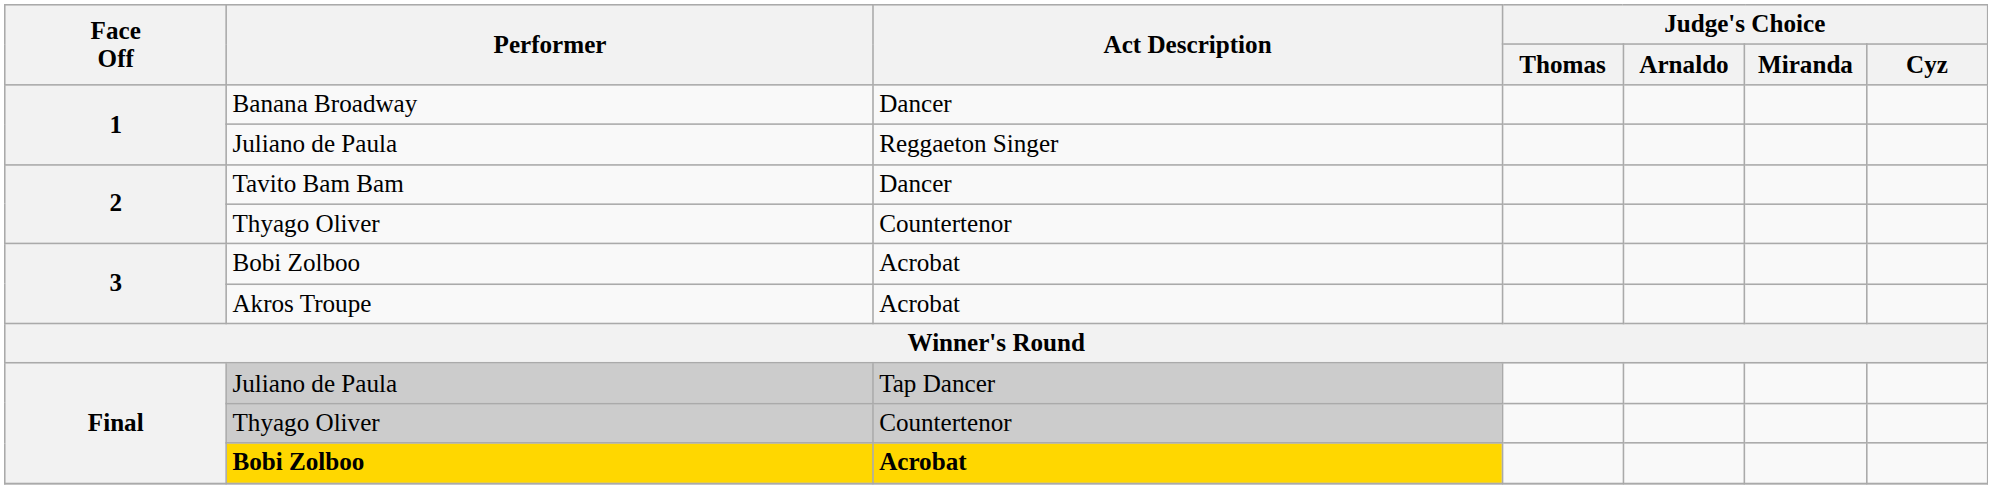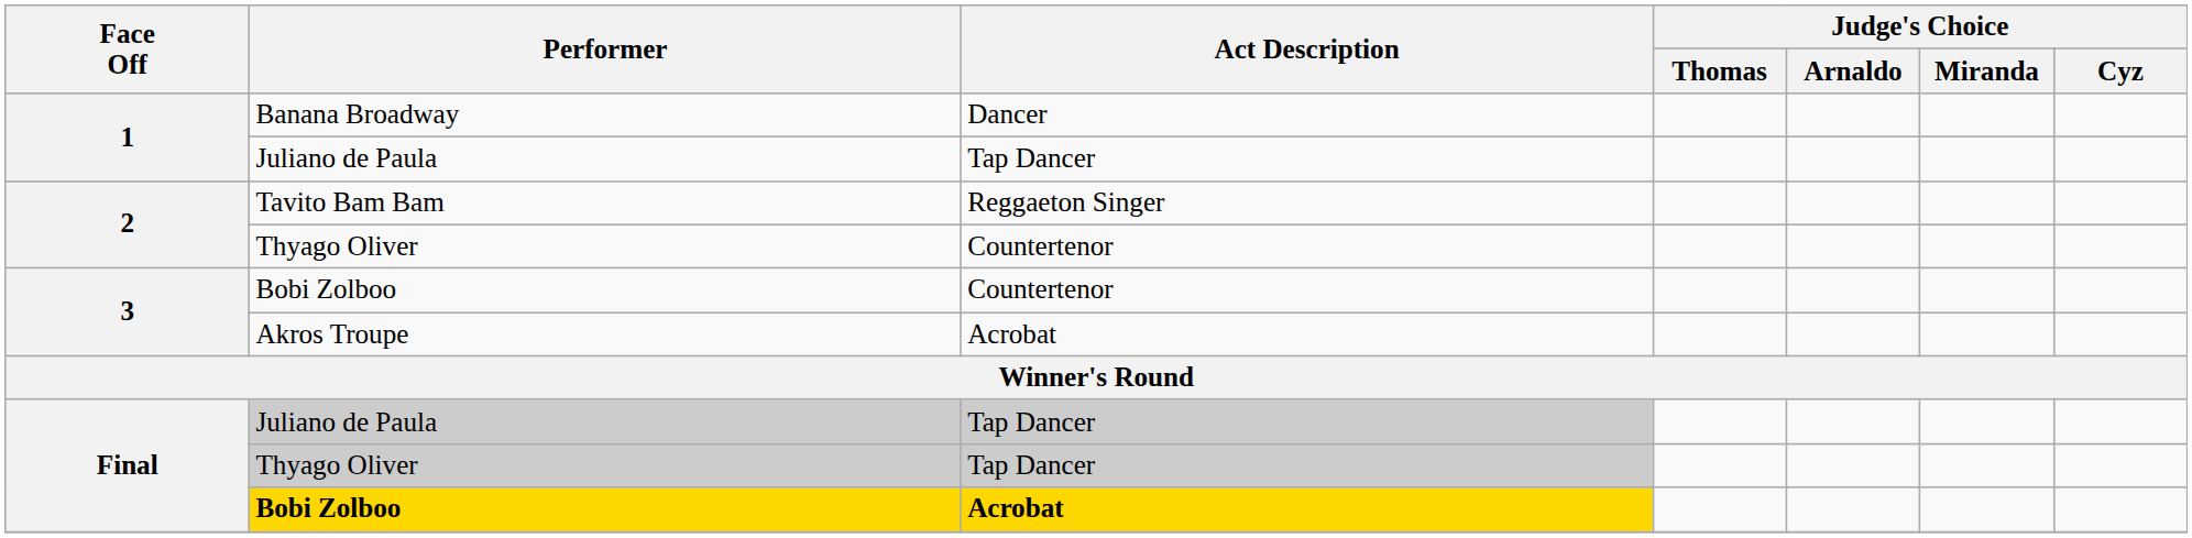 <table class="wikitable" width="100%">
 <tr>
 <th rowspan=2>Face<br>Off</th>
 <th rowspan=2>Performer</th>
 <th rowspan=2>Act Description</th>
 <th colspan=4>Judge's Choice</th>
 </tr>
 <tr>
 <th width="70">Thomas</th>
 <th width="70">Arnaldo</th>
 <th width="70">Miranda</th>
 <th width="70">Cyz</th>
 </tr>
 <tr>
 <th rowspan=2>1</th>
 <td>Banana Broadway</td>
 <td>Dancer</td>
 <td></td>
 <td></td>
 <td></td>
 <td></td>
 </tr>
 <tr>
 <td>Juliano de Paula</td>
-<td>Reggaeton Singer</td>
+<td>Tap Dancer</td>
 <td></td>
 <td></td>
 <td></td>
 <td></td>
 </tr>
 <tr>
 <th rowspan=2>2</th>
 <td>Tavito Bam Bam</td>
-<td>Dancer</td>
+<td>Reggaeton Singer</td>
 <td></td>
 <td></td>
 <td></td>
 <td></td>
 </tr>
 <tr>
 <td>Thyago Oliver</td>
 <td>Countertenor</td>
 <td></td>
 <td></td>
 <td></td>
 <td></td>
 </tr>
 <tr>
 <th rowspan=2>3</th>
 <td>Bobi Zolboo</td>
-<td>Acrobat</td>
+<td>Countertenor</td>
 <td></td>
 <td></td>
 <td></td>
 <td></td>
 </tr>
 <tr>
 <td>Akros Troupe</td>
 <td>Acrobat</td>
 <td></td>
 <td></td>
 <td></td>
 <td></td>
 </tr>
 <tr>
 <th colspan=7>Winner's Round</th>
 </tr>
 <tr>
 <th rowspan=3>Final</th>
 <td bgcolor="CCCCCC">Juliano de Paula</td>
 <td bgcolor="CCCCCC">Tap Dancer</td>
 <td></td>
 <td></td>
 <td></td>
 <td></td>
 </tr>
 <tr>
 <td bgcolor="CCCCCC">Thyago Oliver</td>
-<td bgcolor="CCCCCC">Countertenor</td>
+<td bgcolor="CCCCCC">Tap Dancer</td>
 <td></td>
 <td></td>
 <td></td>
 <td></td>
 </tr>
 <tr>
 <td bgcolor="FFD700"><strong>Bobi Zolboo</strong></td>
 <td bgcolor="FFD700"><strong>Acrobat</strong></td>
 <td></td>
 <td></td>
 <td></td>
 <td></td>
 </tr>
 <tr>
 </tr>
 </table>
